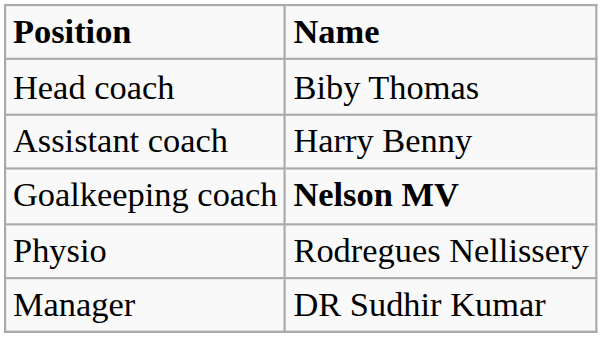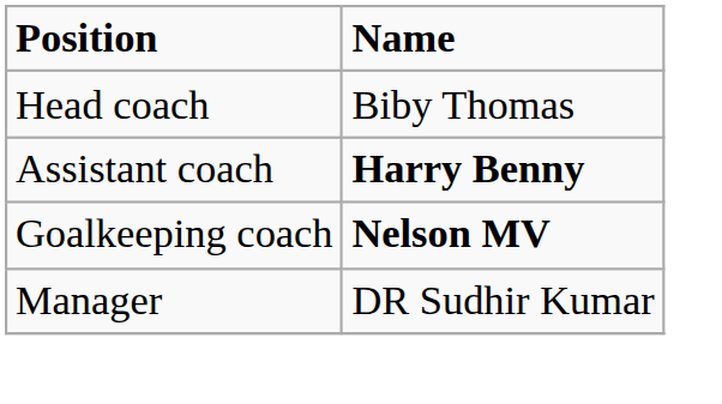 <table class="wikitable">
 <tr>
 <td><strong>Position</strong></td>
 <td><strong>Name</strong></td>
 </tr>
 <tr>
 <td>Head coach</td>
 <td> Biby Thomas</td>
 </tr>
 <tr>
 <td>Assistant coach</td>
-<td> Harry Benny</td>
+<td><strong> Harry Benny</strong></td>
 </tr>
 <tr>
 <td>Goalkeeping coach</td>
 <td><strong> Nelson MV</strong></td>
-</tr>
-<tr>
-<td>Physio</td>
-<td> Rodregues Nellissery</td>
 </tr>
 <tr>
 <td>Manager</td>
 <td> DR Sudhir Kumar</td>
 </tr>
 <tr>
 </tr>
 </table>
